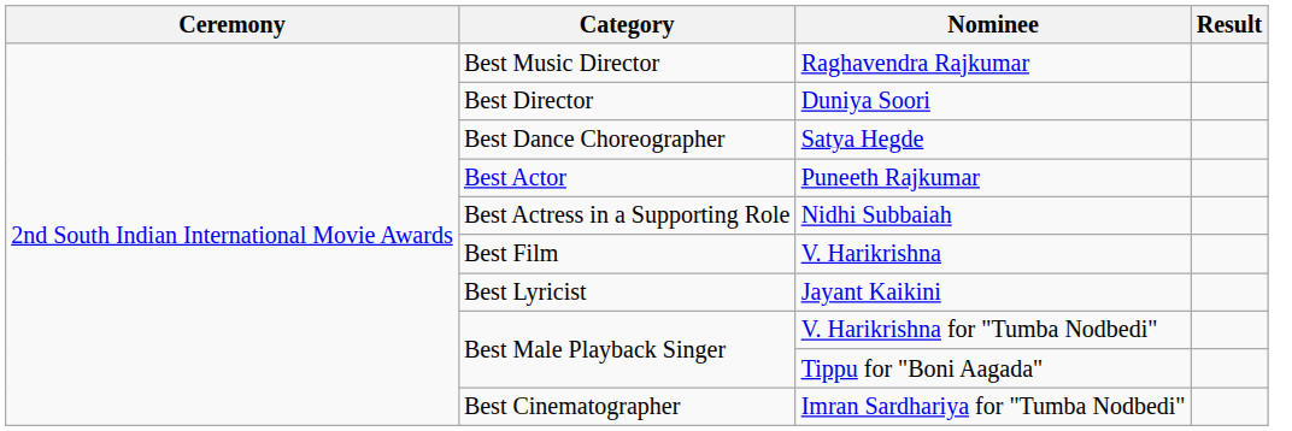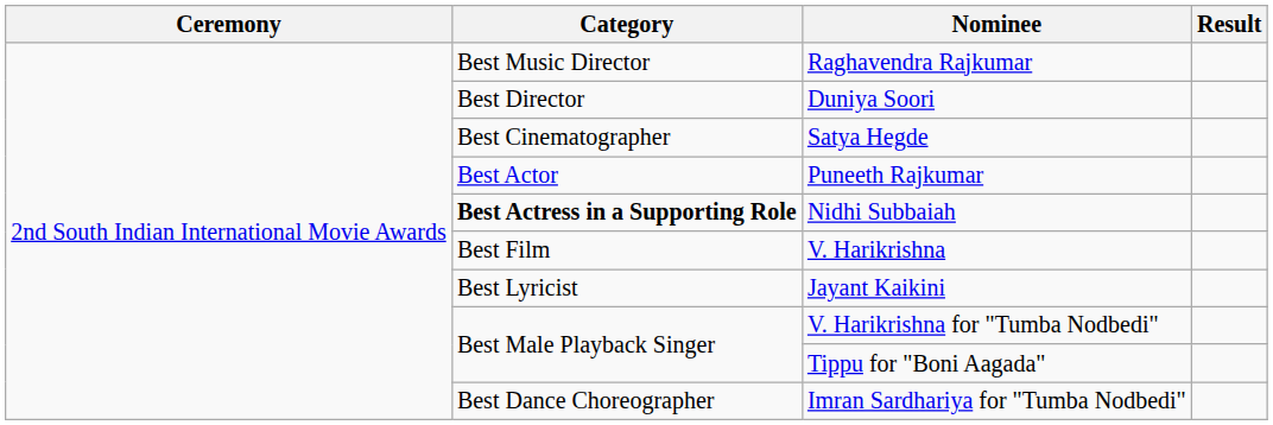 <table class="wikitable">
 <tr>
 <th>Ceremony</th>
 <th>Category</th>
 <th>Nominee</th>
 <th>Result</th>
 </tr>
 <tr>
 <td rowspan="10"><a href='#'>2nd South Indian International Movie Awards</a></td>
 <td>Best Music Director</td>
 <td><a href='#'>Raghavendra Rajkumar</a></td>
 <td></td>
 </tr>
 <tr>
 <td>Best Director</td>
 <td><a href='#'>Duniya Soori</a></td>
 <td></td>
 </tr>
 <tr>
-<td>Best Dance Choreographer</td>
+<td>Best Cinematographer</td>
 <td><a href='#'>Satya Hegde</a></td>
 <td></td>
 </tr>
 <tr>
 <td><a href='#'>Best Actor</a></td>
 <td><a href='#'>Puneeth Rajkumar</a></td>
 <td></td>
 </tr>
 <tr>
-<td>Best Actress in a Supporting Role</td>
+<td><strong>Best Actress in a Supporting Role</strong></td>
 <td><a href='#'>Nidhi Subbaiah</a></td>
 <td></td>
 </tr>
 <tr>
 <td>Best Film</td>
 <td><a href='#'>V. Harikrishna</a></td>
 <td></td>
 </tr>
 <tr>
 <td>Best Lyricist</td>
 <td><a href='#'>Jayant Kaikini</a></td>
 <td></td>
 </tr>
 <tr>
 <td rowspan=2>Best Male Playback Singer</td>
 <td><a href='#'>V. Harikrishna</a> for "Tumba Nodbedi"</td>
 <td></td>
 </tr>
 <tr>
 <td><a href='#'>Tippu</a> for "Boni Aagada"</td>
 <td></td>
 </tr>
 <tr>
-<td>Best Cinematographer</td>
+<td>Best Dance Choreographer</td>
 <td><a href='#'>Imran Sardhariya</a> for "Tumba Nodbedi"</td>
 <td></td>
 </tr>
 </table>
